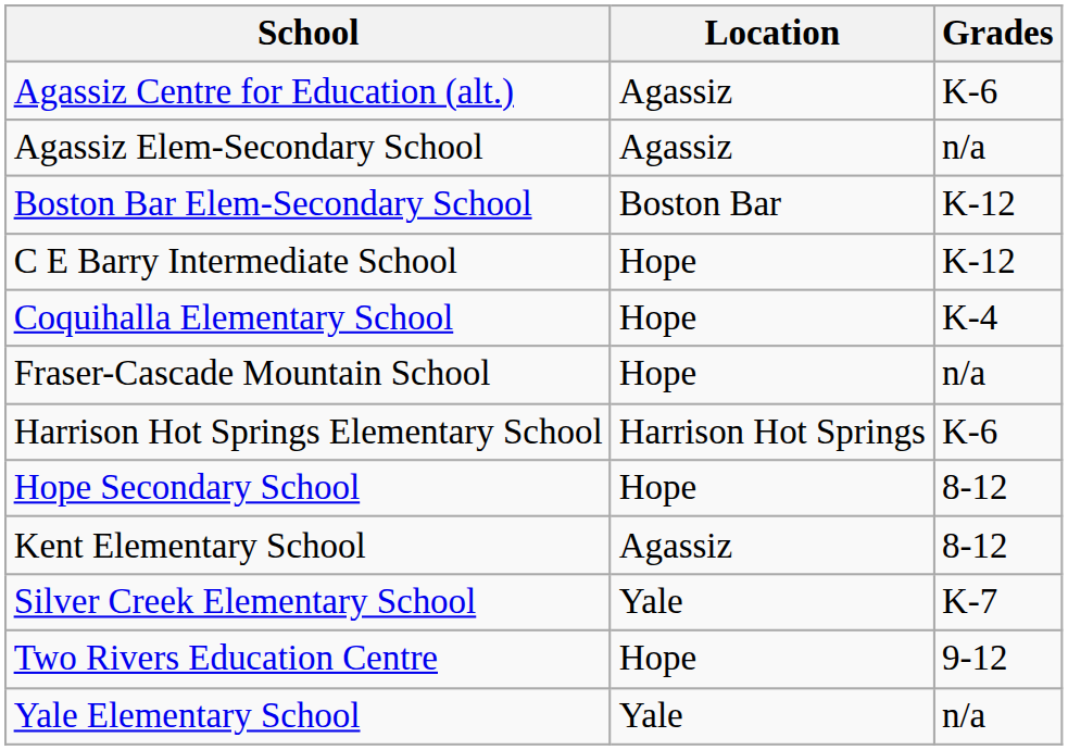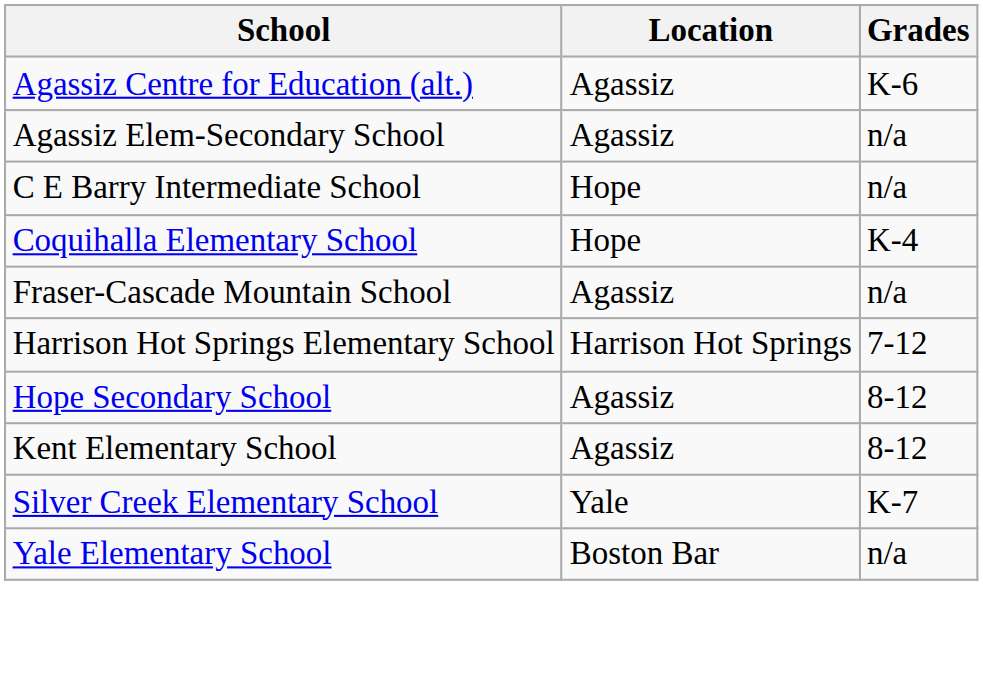 <table class="wikitable">
 <tr>
 <th>School</th>
 <th>Location</th>
 <th>Grades</th>
 </tr>
 <tr>
 <td><a href='#'>Agassiz Centre for Education (alt.)</a></td>
 <td>Agassiz</td>
 <td>K-6</td>
 </tr>
 <tr>
 <td>Agassiz Elem-Secondary School</td>
 <td>Agassiz</td>
 <td>n/a</td>
 </tr>
 <tr>
-<td><a href='#'>Boston Bar Elem-Secondary School</a></td>
-<td>Boston Bar</td>
-<td>K-12</td>
-</tr>
-<tr>
 <td>C E Barry Intermediate School</td>
 <td>Hope</td>
-<td>K-12</td>
+<td>n/a</td>
 </tr>
 <tr>
 <td><a href='#'>Coquihalla Elementary School</a></td>
 <td>Hope</td>
 <td>K-4</td>
 </tr>
 <tr>
 <td>Fraser-Cascade Mountain School</td>
-<td>Hope</td>
+<td>Agassiz</td>
 <td>n/a</td>
 </tr>
 <tr>
 <td>Harrison Hot Springs Elementary School</td>
 <td>Harrison Hot Springs</td>
-<td>K-6</td>
+<td>7-12</td>
 </tr>
 <tr>
 <td><a href='#'>Hope Secondary School</a></td>
-<td>Hope</td>
+<td>Agassiz</td>
 <td>8-12</td>
 </tr>
 <tr>
 <td>Kent Elementary School</td>
 <td>Agassiz</td>
 <td>8-12</td>
 </tr>
 <tr>
 <td><a href='#'>Silver Creek Elementary School</a></td>
 <td>Yale</td>
 <td>K-7</td>
 </tr>
 <tr>
-<td><a href='#'>Two Rivers Education Centre</a></td>
-<td>Hope</td>
-<td>9-12</td>
-</tr>
-<tr>
 <td><a href='#'>Yale Elementary School</a></td>
-<td>Yale</td>
+<td>Boston Bar</td>
 <td>n/a</td>
 </tr>
 </table>
